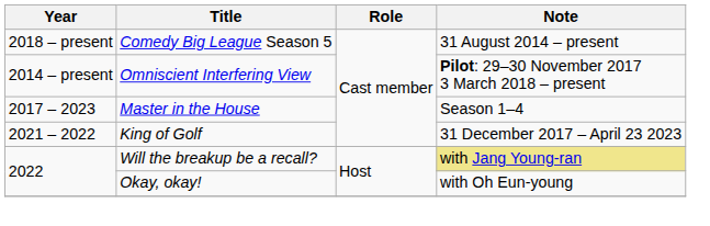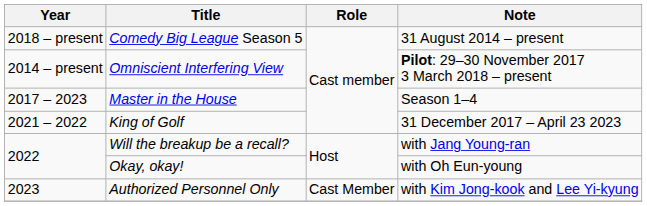 <table class="wikitable">
 <tr>
 <th>Year</th>
 <th>Title</th>
 <th>Role</th>
 <th>Note</th>
 </tr>
 <tr>
 <td>2018 – present</td>
 <td><em><a href='#'>Comedy Big League</a></em> Season 5</td>
 <td rowspan=4>Cast member</td>
 <td>31 August 2014 – present</td>
 </tr>
 <tr>
 <td>2014 – present</td>
 <td><em><a href='#'>Omniscient Interfering View</a></em></td>
 <td><strong>Pilot</strong>: 29–30 November 2017<br>3 March 2018 – present</td>
 </tr>
 <tr>
 <td>2017 – 2023</td>
 <td><em><a href='#'>Master in the House</a></em></td>
 <td>Season 1–4</td>
 </tr>
 <tr>
 <td>2021 – 2022</td>
 <td><em> King of Golf</em></td>
 <td>31 December 2017 – April 23 2023</td>
 </tr>
 <tr>
 <td rowspan=2>2022</td>
 <td><em>Will the breakup be a recall?</em></td>
 <td rowspan=2>Host</td>
-<td style="background: khaki;">with <a href='#'>Jang Young-ran</a></td>
+<td>with <a href='#'>Jang Young-ran</a></td>
 </tr>
 <tr>
 <td><em>Okay, okay!</em></td>
 <td>with Oh Eun-young </td>
 </tr>
 <tr>
+<td>2023</td>
+<td><em>Authorized Personnel Only</em></td>
+<td>Cast Member</td>
+<td>with <a href='#'>Kim Jong-kook</a> and <a href='#'>Lee Yi-kyung</a></td>
+</tr>
+<tr>
 </tr>
 </table>
